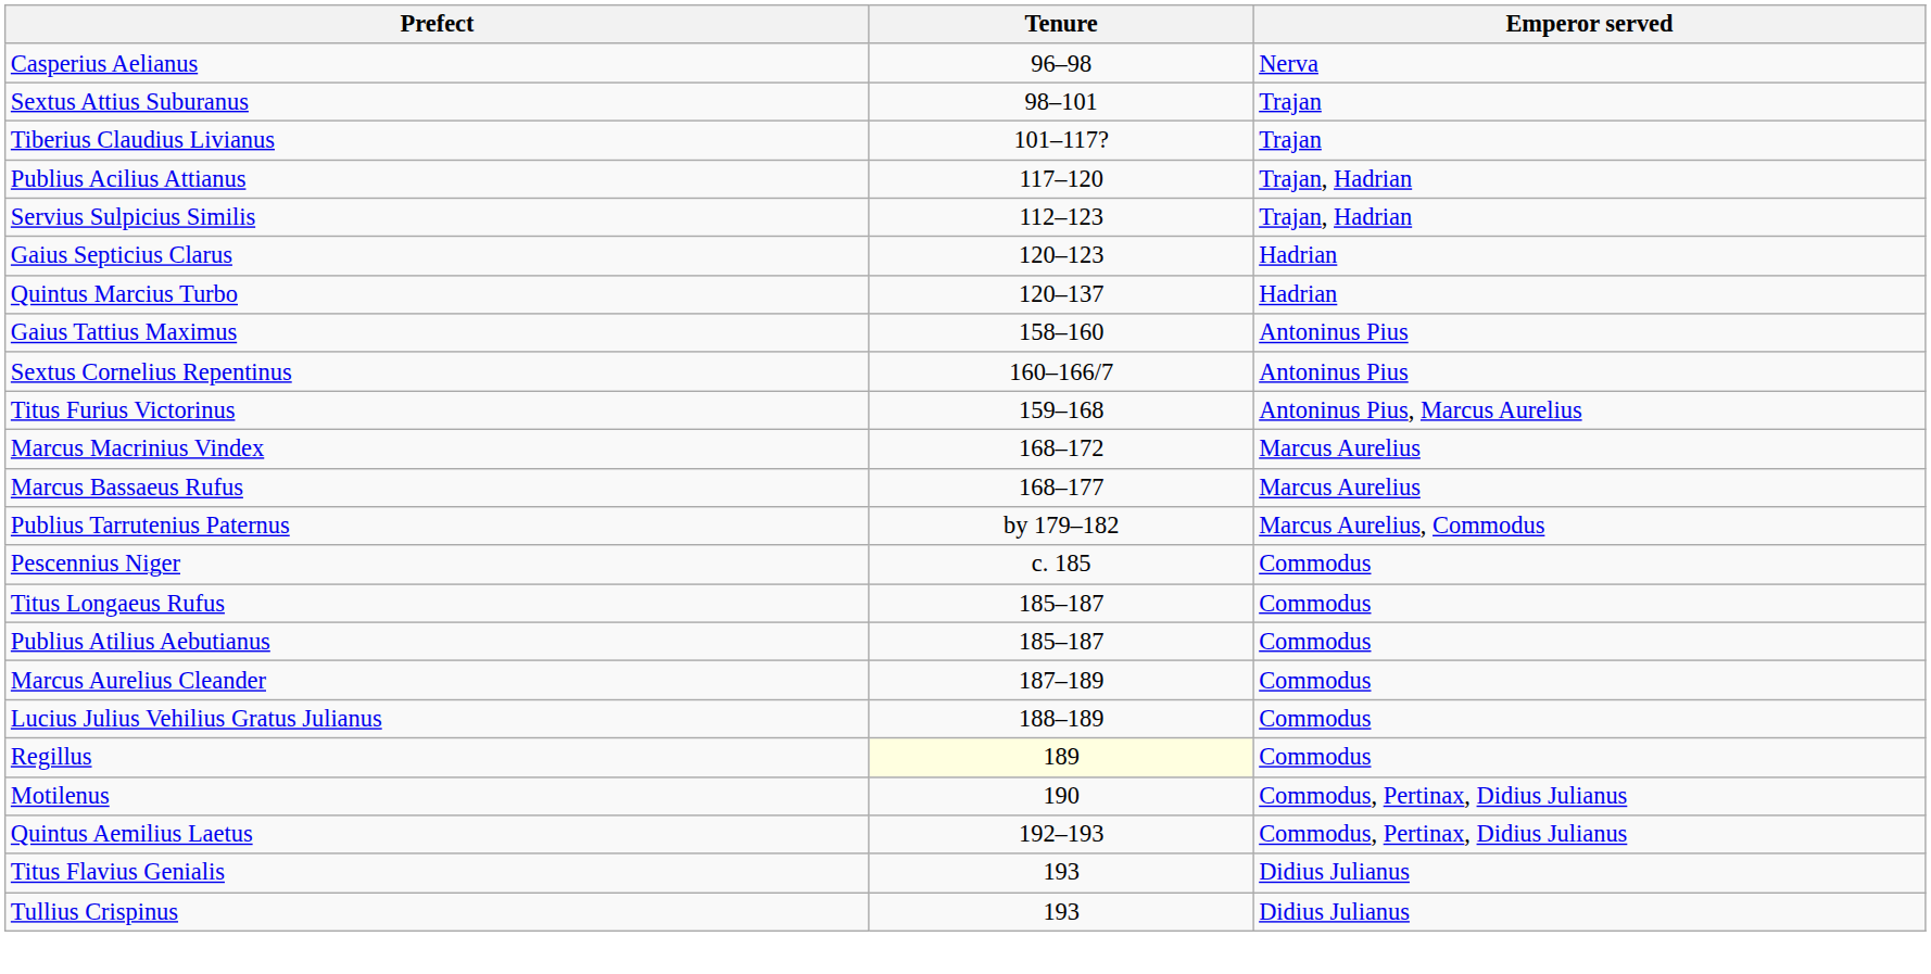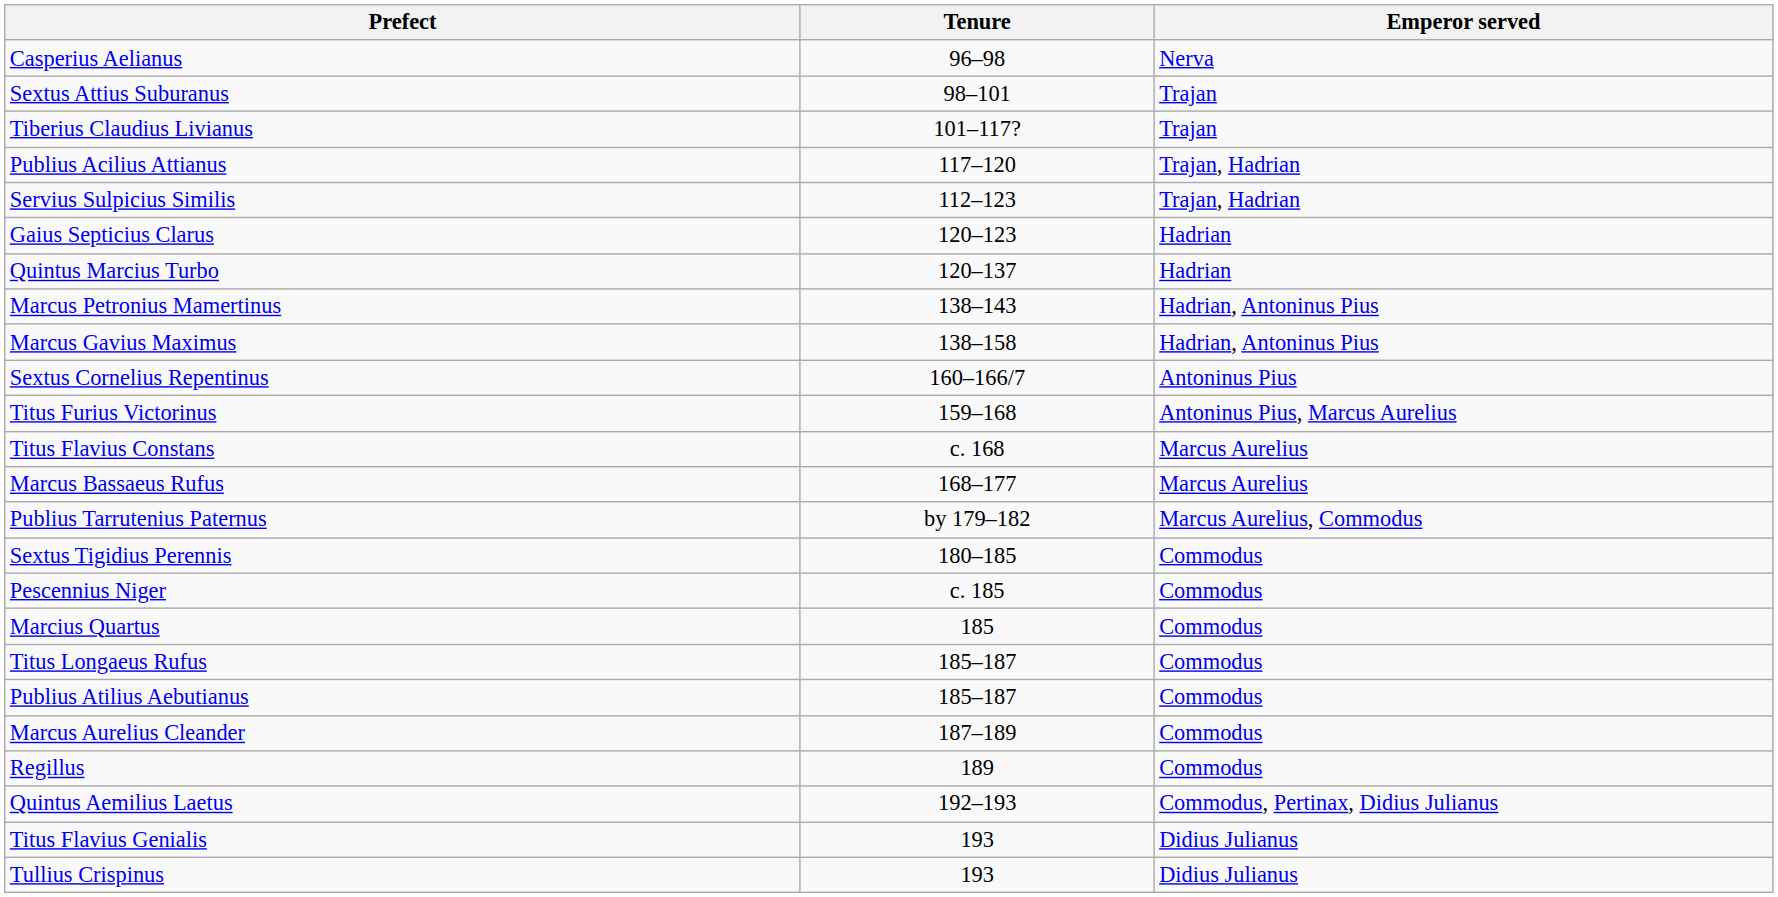 <table class="wikitable" style="width:100%;">
 <tr>
 <th style="width:45%;">Prefect</th>
 <th style="width:20%;">Tenure</th>
 <th style="width:35%;">Emperor served</th>
 </tr>
 <tr>
 <td><a href='#'>Casperius Aelianus</a></td>
 <td style="text-align:center;">96–98</td>
 <td><a href='#'>Nerva</a></td>
 </tr>
 <tr>
 <td><a href='#'>Sextus Attius Suburanus</a></td>
 <td style="text-align:center;">98–101</td>
 <td><a href='#'>Trajan</a></td>
 </tr>
 <tr>
 <td><a href='#'>Tiberius Claudius Livianus</a></td>
 <td style="text-align:center;">101–117?</td>
 <td><a href='#'>Trajan</a></td>
 </tr>
 <tr>
 <td><a href='#'>Publius Acilius Attianus</a></td>
 <td style="text-align:center;">117–120</td>
 <td><a href='#'>Trajan</a>, <a href='#'>Hadrian</a></td>
 </tr>
 <tr>
 <td><a href='#'>Servius Sulpicius Similis</a></td>
 <td style="text-align:center;">112–123</td>
 <td><a href='#'>Trajan</a>, <a href='#'>Hadrian</a></td>
 </tr>
 <tr>
 <td><a href='#'>Gaius Septicius Clarus</a></td>
 <td style="text-align:center;">120–123</td>
 <td><a href='#'>Hadrian</a></td>
 </tr>
 <tr>
 <td><a href='#'>Quintus Marcius Turbo</a></td>
 <td style="text-align:center;">120–137</td>
 <td><a href='#'>Hadrian</a></td>
 </tr>
 <tr>
-<td><a href='#'>Gaius Tattius Maximus</a></td>
-<td style="text-align:center;">158–160</td>
-<td><a href='#'>Antoninus Pius</a></td>
+<td><a href='#'>Marcus Petronius Mamertinus</a></td>
+<td style="text-align:center;">138–143</td>
+<td><a href='#'>Hadrian</a>, <a href='#'>Antoninus Pius</a></td>
+</tr>
+<tr>
+<td><a href='#'>Marcus Gavius Maximus</a></td>
+<td style="text-align:center;">138–158</td>
+<td><a href='#'>Hadrian</a>, <a href='#'>Antoninus Pius</a></td>
 </tr>
 <tr>
 <td><a href='#'>Sextus Cornelius Repentinus</a></td>
 <td style="text-align:center;">160–166/7</td>
 <td><a href='#'>Antoninus Pius</a></td>
 </tr>
 <tr>
 <td><a href='#'>Titus Furius Victorinus</a></td>
 <td style="text-align:center;">159–168</td>
 <td><a href='#'>Antoninus Pius</a>, <a href='#'>Marcus Aurelius</a></td>
 </tr>
 <tr>
-<td><a href='#'>Marcus Macrinius Vindex</a></td>
-<td style="text-align:center;">168–172</td>
+<td><a href='#'>Titus Flavius Constans</a></td>
+<td style="text-align:center;">c. 168</td>
 <td><a href='#'>Marcus Aurelius</a></td>
 </tr>
 <tr>
 <td><a href='#'>Marcus Bassaeus Rufus</a></td>
 <td style="text-align:center;">168–177</td>
 <td><a href='#'>Marcus Aurelius</a></td>
 </tr>
 <tr>
 <td><a href='#'>Publius Tarrutenius Paternus</a></td>
 <td style="text-align:center;">by 179–182</td>
 <td><a href='#'>Marcus Aurelius</a>, <a href='#'>Commodus</a></td>
 </tr>
 <tr>
+<td><a href='#'>Sextus Tigidius Perennis</a></td>
+<td style="text-align:center;">180–185</td>
+<td><a href='#'>Commodus</a></td>
+</tr>
+<tr>
 <td><a href='#'>Pescennius Niger</a></td>
 <td style="text-align:center;">c. 185</td>
+<td><a href='#'>Commodus</a></td>
+</tr>
+<tr>
+<td><a href='#'>Marcius Quartus</a></td>
+<td style="text-align:center;">185</td>
 <td><a href='#'>Commodus</a></td>
 </tr>
 <tr>
 <td><a href='#'>Titus Longaeus Rufus</a></td>
 <td style="text-align:center;">185–187</td>
 <td><a href='#'>Commodus</a></td>
 </tr>
 <tr>
 <td><a href='#'>Publius Atilius Aebutianus</a></td>
 <td style="text-align:center;">185–187</td>
 <td><a href='#'>Commodus</a></td>
 </tr>
 <tr>
 <td><a href='#'>Marcus Aurelius Cleander</a></td>
 <td style="text-align:center;">187–189</td>
 <td><a href='#'>Commodus</a></td>
 </tr>
 <tr>
-<td><a href='#'>Lucius Julius Vehilius Gratus Julianus</a></td>
-<td style="text-align:center;">188–189</td>
+<td><a href='#'>Regillus</a></td>
+<td style="text-align:center;">189</td>
 <td><a href='#'>Commodus</a></td>
-</tr>
-<tr>
-<td><a href='#'>Regillus</a></td>
-<td style="background: lightyellow; text-align:center;">189</td>
-<td><a href='#'>Commodus</a></td>
-</tr>
-<tr>
-<td><a href='#'>Motilenus</a></td>
-<td style="text-align:center;">190</td>
-<td><a href='#'>Commodus</a>, <a href='#'>Pertinax</a>, <a href='#'>Didius Julianus</a></td>
 </tr>
 <tr>
 <td><a href='#'>Quintus Aemilius Laetus</a></td>
 <td style="text-align:center;">192–193</td>
 <td><a href='#'>Commodus</a>, <a href='#'>Pertinax</a>, <a href='#'>Didius Julianus</a></td>
 </tr>
 <tr>
 <td><a href='#'>Titus Flavius Genialis</a></td>
 <td style="text-align:center;">193</td>
 <td><a href='#'>Didius Julianus</a></td>
 </tr>
 <tr>
 <td><a href='#'>Tullius Crispinus</a></td>
 <td style="text-align:center;">193</td>
 <td><a href='#'>Didius Julianus</a></td>
 </tr>
 </table>
